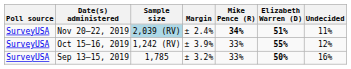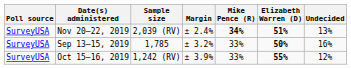 <table class="wikitable" style="font-size:90%;text-align:center;">
 <tr valign=bottom style="font-size:90%;">
 <th>Poll source</th>
 <th>Date(s)<br>administered</th>
 <th>Sample<br>size</th>
 <th>Margin<br></th>
 <th>Mike<br>Pence (R)</th>
 <th>Elizabeth<br>Warren (D)</th>
 <th>Undecided</th>
 </tr>
 <tr>
 <td style="text-align:left;"><a href='#'>SurveyUSA</a></td>
 <td>Nov 20–22, 2019</td>
-<td style="background: lightblue;">2,039 (RV)</td>
+<td>2,039 (RV)</td>
 <td>± 2.4%</td>
 <td><strong>34%</strong></td>
 <td><strong>51%</strong></td>
-<td>11%</td>
+<td>13%</td>
+</tr>
+<tr>
+<td style="text-align:left;"><a href='#'>SurveyUSA</a></td>
+<td>Sep 13–15, 2019</td>
+<td>1,785</td>
+<td>± 3.2%</td>
+<td>33%</td>
+<td><strong>50%</strong></td>
+<td>16%</td>
 </tr>
 <tr>
 <td style="text-align:left;"><a href='#'>SurveyUSA</a></td>
 <td>Oct 15–16, 2019</td>
 <td>1,242 (RV)</td>
 <td>± 3.9%</td>
 <td>33%</td>
 <td><strong>55%</strong></td>
 <td>12%</td>
 </tr>
-<tr>
-<td style="text-align:left;"><a href='#'>SurveyUSA</a></td>
-<td>Sep 13–15, 2019</td>
-<td>1,785</td>
-<td>± 3.2%</td>
-<td>33%</td>
-<td><strong>50%</strong></td>
-<td>16%</td>
-</tr>
 </table>
